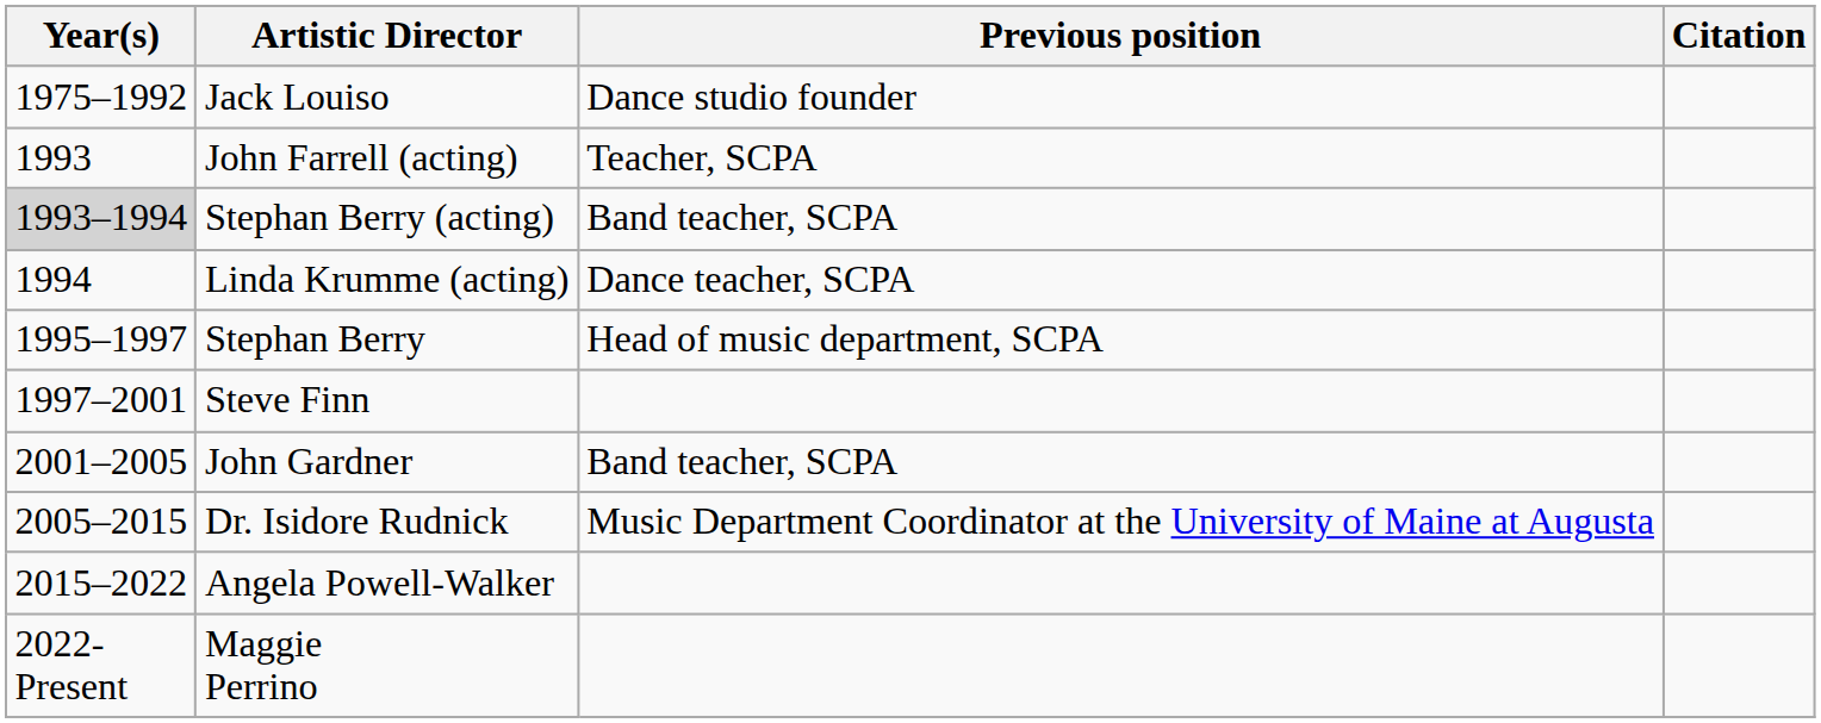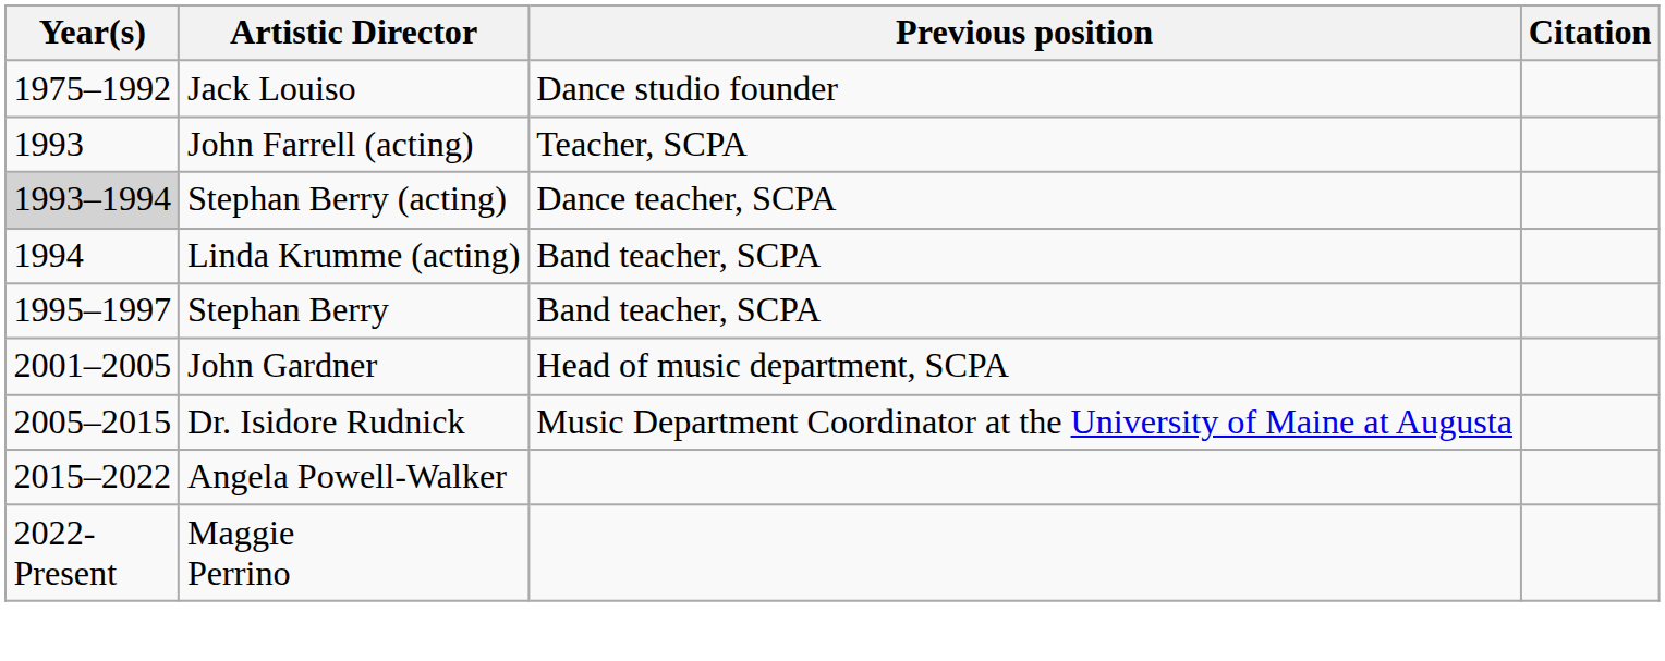 <table class="wikitable" border="1">
 <tr>
 <th>Year(s)</th>
 <th>Artistic Director</th>
 <th>Previous position</th>
 <th>Citation</th>
 </tr>
 <tr>
 <td>1975–1992</td>
 <td>Jack Louiso</td>
 <td>Dance studio founder</td>
 <td></td>
 </tr>
 <tr>
 <td>1993</td>
 <td>John Farrell (acting)</td>
 <td>Teacher, SCPA</td>
 <td></td>
 </tr>
 <tr>
 <td style="background: lightgrey;">1993–1994</td>
 <td>Stephan Berry (acting)</td>
-<td>Band teacher, SCPA</td>
+<td>Dance teacher, SCPA</td>
 <td></td>
 </tr>
 <tr>
 <td>1994</td>
 <td>Linda Krumme (acting)</td>
-<td>Dance teacher, SCPA</td>
+<td>Band teacher, SCPA</td>
 <td></td>
 </tr>
 <tr>
 <td>1995–1997</td>
 <td>Stephan Berry</td>
-<td>Head of music department, SCPA</td>
-<td></td>
-</tr>
-<tr>
-<td>1997–2001</td>
-<td>Steve Finn</td>
-<td></td>
+<td>Band teacher, SCPA</td>
 <td></td>
 </tr>
 <tr>
 <td>2001–2005</td>
 <td>John Gardner</td>
-<td>Band teacher, SCPA</td>
+<td>Head of music department, SCPA</td>
 <td></td>
 </tr>
 <tr>
 <td>2005–2015</td>
 <td>Dr. Isidore Rudnick</td>
 <td>Music Department Coordinator at the <a href='#'>University of Maine at Augusta</a></td>
 <td></td>
 </tr>
 <tr>
 <td>2015–2022</td>
 <td>Angela Powell-Walker</td>
 <td></td>
 <td></td>
 </tr>
 <tr>
 <td>2022-<br>Present</td>
 <td>Maggie<br>Perrino</td>
 <td></td>
 <td></td>
 </tr>
 </table>
